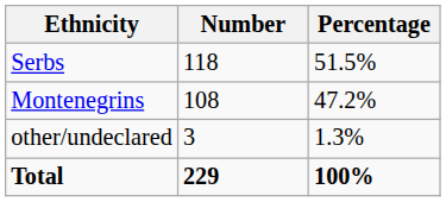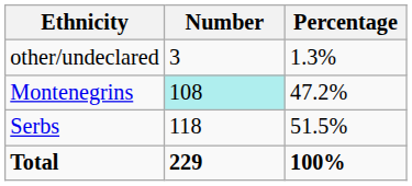 <table class="wikitable">
 <tr>
 <th width="100px">Ethnicity</th>
 <th width="80px">Number</th>
 <th width="80px">Percentage</th>
 </tr>
 <tr>
+<td>other/undeclared</td>
+<td>3</td>
+<td>1.3%</td>
+</tr>
+<tr>
+<td><a href='#'>Montenegrins</a></td>
+<td style="background: paleturquoise;">108</td>
+<td>47.2%</td>
+</tr>
+<tr>
 <td><a href='#'>Serbs</a></td>
 <td>118</td>
 <td>51.5%</td>
-</tr>
-<tr>
-<td><a href='#'>Montenegrins</a></td>
-<td>108</td>
-<td>47.2%</td>
-</tr>
-<tr>
-<td>other/undeclared</td>
-<td>3</td>
-<td>1.3%</td>
 </tr>
 <tr>
 <td><strong>Total</strong></td>
 <td><strong>229</strong></td>
 <td><strong>100%</strong></td>
 </tr>
 </table>
